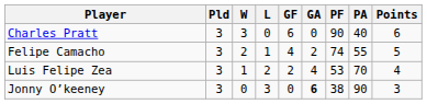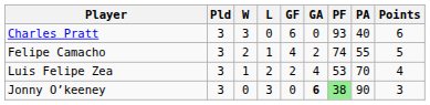 <table class=wikitable style="text-align:center">
 <tr>
 <th width=220>Player</th>
 <th width=20>Pld</th>
 <th width=20>W</th>
 <th width=20>L</th>
 <th width=20>GF</th>
 <th width=20>GA</th>
 <th width=20>PF</th>
 <th width=20>PA</th>
 <th width=50>Points</th>
 </tr>
 <tr>
 <td align=left> <a href='#'>Charles Pratt</a></td>
 <td>3</td>
 <td>3</td>
 <td>0</td>
 <td>6</td>
 <td>0</td>
-<td>90</td>
+<td>93</td>
 <td>40</td>
 <td>6</td>
 </tr>
 <tr>
 <td align=left> Felipe Camacho</td>
 <td>3</td>
 <td>2</td>
 <td>1</td>
 <td>4</td>
 <td>2</td>
 <td>74</td>
 <td>55</td>
 <td>5</td>
 </tr>
 <tr>
 <td align=left> Luis Felipe Zea</td>
 <td>3</td>
 <td>1</td>
 <td>2</td>
 <td>2</td>
 <td>4</td>
 <td>53</td>
 <td>70</td>
 <td>4</td>
 </tr>
 <tr>
 <td align=left> Jonny O’keeney</td>
 <td>3</td>
 <td>0</td>
 <td>3</td>
 <td>0</td>
 <td><strong>6</strong></td>
-<td>38</td>
+<td style="background: lightgreen;">38</td>
 <td>90</td>
 <td>3</td>
 </tr>
 </table>
